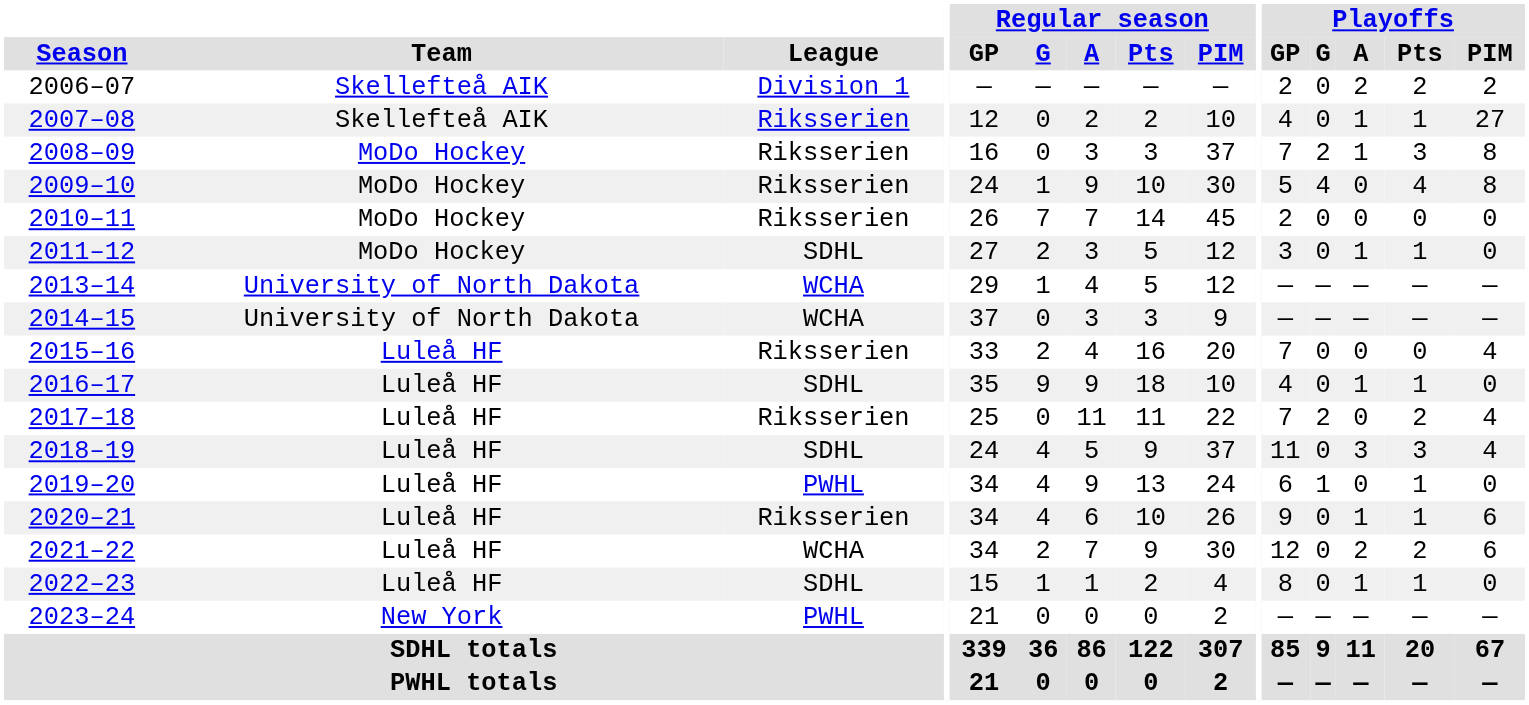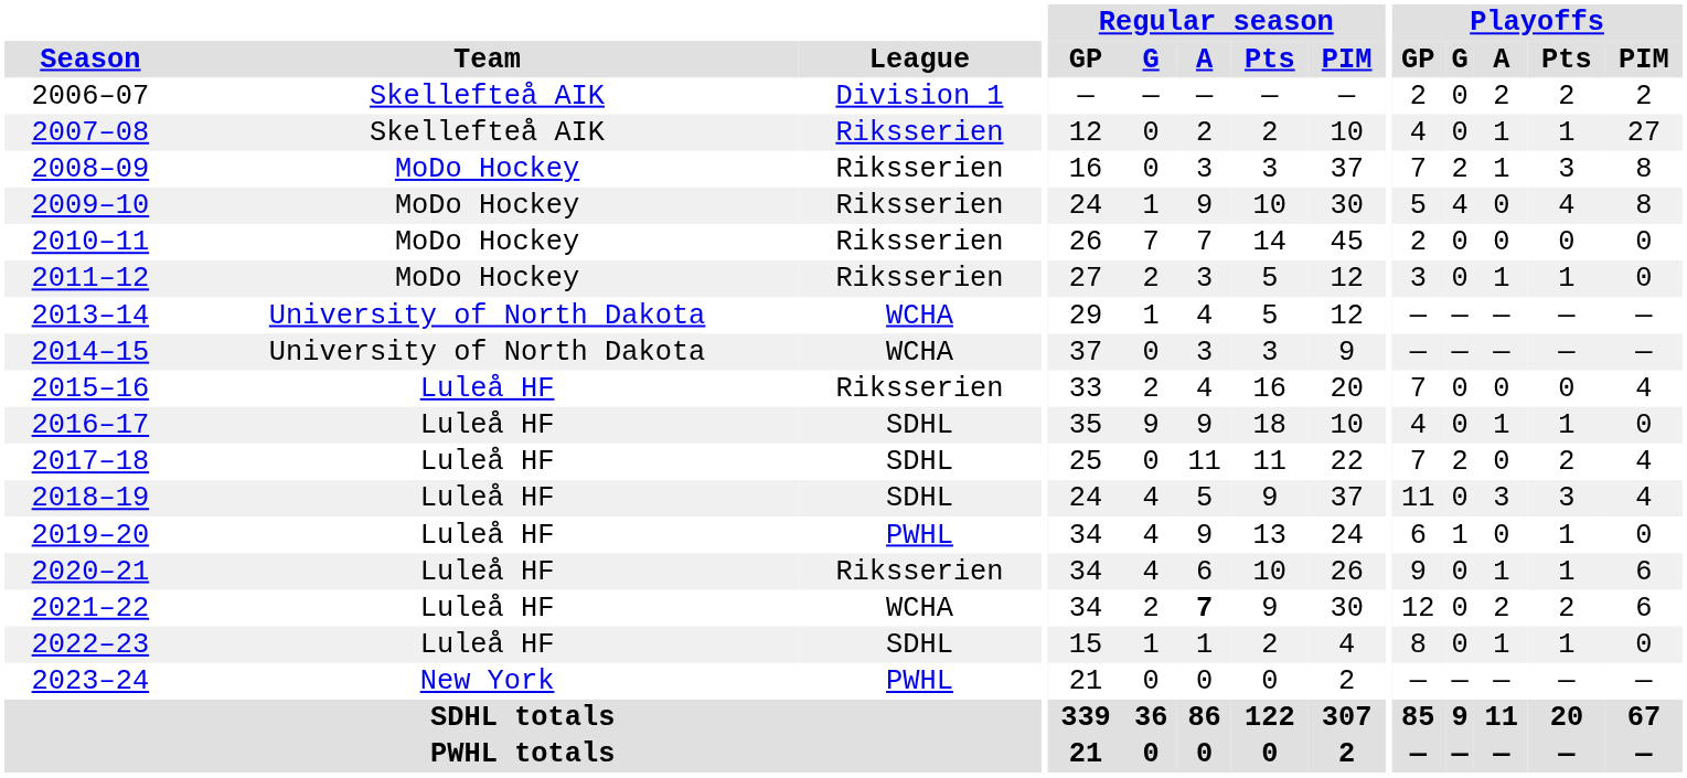 <table border="0" cellpadding="1" cellspacing="0" style="text-align:center; width:60em">
 <tr bgcolor="#e0e0e0">
 <th colspan="3" bgcolor="#ffffff"></th>
 <th rowspan="100" bgcolor="#ffffff"></th>
 <th colspan="5"><a href='#'>Regular season</a></th>
 <th rowspan="100" bgcolor="#ffffff"></th>
 <th colspan="5"><a href='#'>Playoffs</a></th>
 </tr>
 <tr bgcolor="#e0e0e0">
 <th><a href='#'>Season</a></th>
 <th>Team</th>
 <th>League</th>
 <th>GP</th>
 <th><a href='#'>G</a></th>
 <th><a href='#'>A</a></th>
 <th><a href='#'>Pts</a></th>
 <th><a href='#'>PIM</a></th>
 <th>GP</th>
 <th>G</th>
 <th>A</th>
 <th>Pts</th>
 <th>PIM</th>
 </tr>
 <tr>
 <td>2006–07</td>
 <td><a href='#'>Skellefteå AIK</a></td>
 <td><a href='#'>Division 1</a></td>
 <td>—</td>
 <td>—</td>
 <td>—</td>
 <td>—</td>
 <td>—</td>
 <td>2</td>
 <td>0</td>
 <td>2</td>
 <td>2</td>
 <td>2</td>
 </tr>
 <tr bgcolor="#f0f0f0">
 <td><a href='#'>2007–08</a></td>
 <td>Skellefteå AIK</td>
 <td><a href='#'>Riksserien</a></td>
 <td>12</td>
 <td>0</td>
 <td>2</td>
 <td>2</td>
 <td>10</td>
 <td>4</td>
 <td>0</td>
 <td>1</td>
 <td>1</td>
 <td>27</td>
 </tr>
 <tr>
 <td><a href='#'>2008–09</a></td>
 <td><a href='#'>MoDo Hockey</a></td>
 <td>Riksserien</td>
 <td>16</td>
 <td>0</td>
 <td>3</td>
 <td>3</td>
 <td>37</td>
 <td>7</td>
 <td>2</td>
 <td>1</td>
 <td>3</td>
 <td>8</td>
 </tr>
 <tr bgcolor="#f0f0f0">
 <td><a href='#'>2009–10</a></td>
 <td>MoDo Hockey</td>
 <td>Riksserien</td>
 <td>24</td>
 <td>1</td>
 <td>9</td>
 <td>10</td>
 <td>30</td>
 <td>5</td>
 <td>4</td>
 <td>0</td>
 <td>4</td>
 <td>8</td>
 </tr>
 <tr>
 <td><a href='#'>2010–11</a></td>
 <td>MoDo Hockey</td>
 <td>Riksserien</td>
 <td>26</td>
 <td>7</td>
 <td>7</td>
 <td>14</td>
 <td>45</td>
 <td>2</td>
 <td>0</td>
 <td>0</td>
 <td>0</td>
 <td>0</td>
 </tr>
 <tr bgcolor="#f0f0f0">
 <td><a href='#'>2011–12</a></td>
 <td>MoDo Hockey</td>
-<td>SDHL</td>
+<td>Riksserien</td>
 <td>27</td>
 <td>2</td>
 <td>3</td>
 <td>5</td>
 <td>12</td>
 <td>3</td>
 <td>0</td>
 <td>1</td>
 <td>1</td>
 <td>0</td>
 </tr>
 <tr>
 <td><a href='#'>2013–14</a></td>
 <td><a href='#'>University of North Dakota</a></td>
 <td><a href='#'>WCHA</a></td>
 <td>29</td>
 <td>1</td>
 <td>4</td>
 <td>5</td>
 <td>12</td>
 <td>—</td>
 <td>—</td>
 <td>—</td>
 <td>—</td>
 <td>—</td>
 </tr>
 <tr bgcolor="#f0f0f0">
 <td><a href='#'>2014–15</a></td>
 <td>University of North Dakota</td>
 <td>WCHA</td>
 <td>37</td>
 <td>0</td>
 <td>3</td>
 <td>3</td>
 <td>9</td>
 <td>—</td>
 <td>—</td>
 <td>—</td>
 <td>—</td>
 <td>—</td>
 </tr>
 <tr>
 <td><a href='#'>2015–16</a></td>
 <td><a href='#'>Luleå HF</a></td>
 <td>Riksserien</td>
 <td>33</td>
 <td>2</td>
 <td>4</td>
 <td>16</td>
 <td>20</td>
 <td>7</td>
 <td>0</td>
 <td>0</td>
 <td>0</td>
 <td>4</td>
 </tr>
 <tr bgcolor="#f0f0f0">
 <td><a href='#'>2016–17</a></td>
 <td>Luleå HF</td>
 <td>SDHL</td>
 <td>35</td>
 <td>9</td>
 <td>9</td>
 <td>18</td>
 <td>10</td>
 <td>4</td>
 <td>0</td>
 <td>1</td>
 <td>1</td>
 <td>0</td>
 </tr>
 <tr>
 <td><a href='#'>2017–18</a></td>
 <td>Luleå HF</td>
-<td>Riksserien</td>
+<td>SDHL</td>
 <td>25</td>
 <td>0</td>
 <td>11</td>
 <td>11</td>
 <td>22</td>
 <td>7</td>
 <td>2</td>
 <td>0</td>
 <td>2</td>
 <td>4</td>
 </tr>
 <tr bgcolor="#f0f0f0">
 <td><a href='#'>2018–19</a></td>
 <td>Luleå HF</td>
 <td>SDHL</td>
 <td>24</td>
 <td>4</td>
 <td>5</td>
 <td>9</td>
 <td>37</td>
 <td>11</td>
 <td>0</td>
 <td>3</td>
 <td>3</td>
 <td>4</td>
 </tr>
 <tr>
 <td><a href='#'>2019–20</a></td>
 <td>Luleå HF</td>
 <td><a href='#'>PWHL</a></td>
 <td>34</td>
 <td>4</td>
 <td>9</td>
 <td>13</td>
 <td>24</td>
 <td>6</td>
 <td>1</td>
 <td>0</td>
 <td>1</td>
 <td>0</td>
 </tr>
 <tr bgcolor="#f0f0f0">
 <td><a href='#'>2020–21</a></td>
 <td>Luleå HF</td>
 <td>Riksserien</td>
 <td>34</td>
 <td>4</td>
 <td>6</td>
 <td>10</td>
 <td>26</td>
 <td>9</td>
 <td>0</td>
 <td>1</td>
 <td>1</td>
 <td>6</td>
 </tr>
 <tr>
 <td><a href='#'>2021–22</a></td>
 <td>Luleå HF</td>
 <td>WCHA</td>
 <td>34</td>
 <td>2</td>
-<td>7</td>
+<td><strong>7</strong></td>
 <td>9</td>
 <td>30</td>
 <td>12</td>
 <td>0</td>
 <td>2</td>
 <td>2</td>
 <td>6</td>
 </tr>
 <tr bgcolor="#f0f0f0">
 <td><a href='#'>2022–23</a></td>
 <td>Luleå HF</td>
 <td>SDHL</td>
 <td>15</td>
 <td>1</td>
 <td>1</td>
 <td>2</td>
 <td>4</td>
 <td>8</td>
 <td>0</td>
 <td>1</td>
 <td>1</td>
 <td>0</td>
 </tr>
 <tr>
 <td><a href='#'>2023–24</a></td>
 <td><a href='#'>New York</a></td>
 <td><a href='#'>PWHL</a></td>
 <td>21</td>
 <td>0</td>
 <td>0</td>
 <td>0</td>
 <td>2</td>
 <td>—</td>
 <td>—</td>
 <td>—</td>
 <td>—</td>
 <td>—</td>
 </tr>
 <tr bgcolor="#e0e0e0">
 <th colspan="3">SDHL totals</th>
 <th>339</th>
 <th>36</th>
 <th>86</th>
 <th>122</th>
 <th>307</th>
 <th>85</th>
 <th>9</th>
 <th>11</th>
 <th>20</th>
 <th>67</th>
 </tr>
 <tr bgcolor="#e0e0e0">
 <th colspan="3">PWHL totals</th>
 <th>21</th>
 <th>0</th>
 <th>0</th>
 <th>0</th>
 <th>2</th>
 <th>—</th>
 <th>—</th>
 <th>—</th>
 <th>—</th>
 <th>—</th>
 </tr>
 </table>
